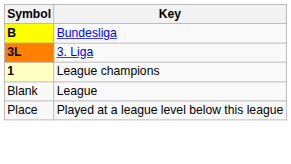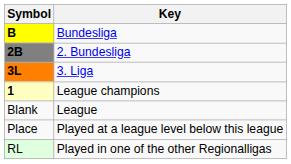 <table class="wikitable" align="center">
 <tr>
 <th>Symbol</th>
 <th>Key</th>
 </tr>
 <tr>
 <td bgcolor="#FFFF00"><strong>B</strong></td>
 <td><a href='#'>Bundesliga</a></td>
+</tr>
+<tr>
+<td bgcolor="#808080"><strong>2B</strong></td>
+<td><a href='#'>2. Bundesliga</a></td>
 </tr>
 <tr>
 <td bgcolor="#FF7F00"><strong>3L</strong></td>
 <td><a href='#'>3. Liga</a></td>
 </tr>
 <tr>
 <td bgcolor="#ffffbf"><strong>1</strong></td>
 <td>League champions</td>
 </tr>
 <tr>
 <td>Blank</td>
 <td>League</td>
 </tr>
 <tr>
 <td>Place</td>
 <td>Played at a league level below this league</td>
 </tr>
+<tr>
+<td bgcolor="#dfffdf">RL</td>
+<td>Played in one of the other Regionalligas</td>
+</tr>
 </table>
